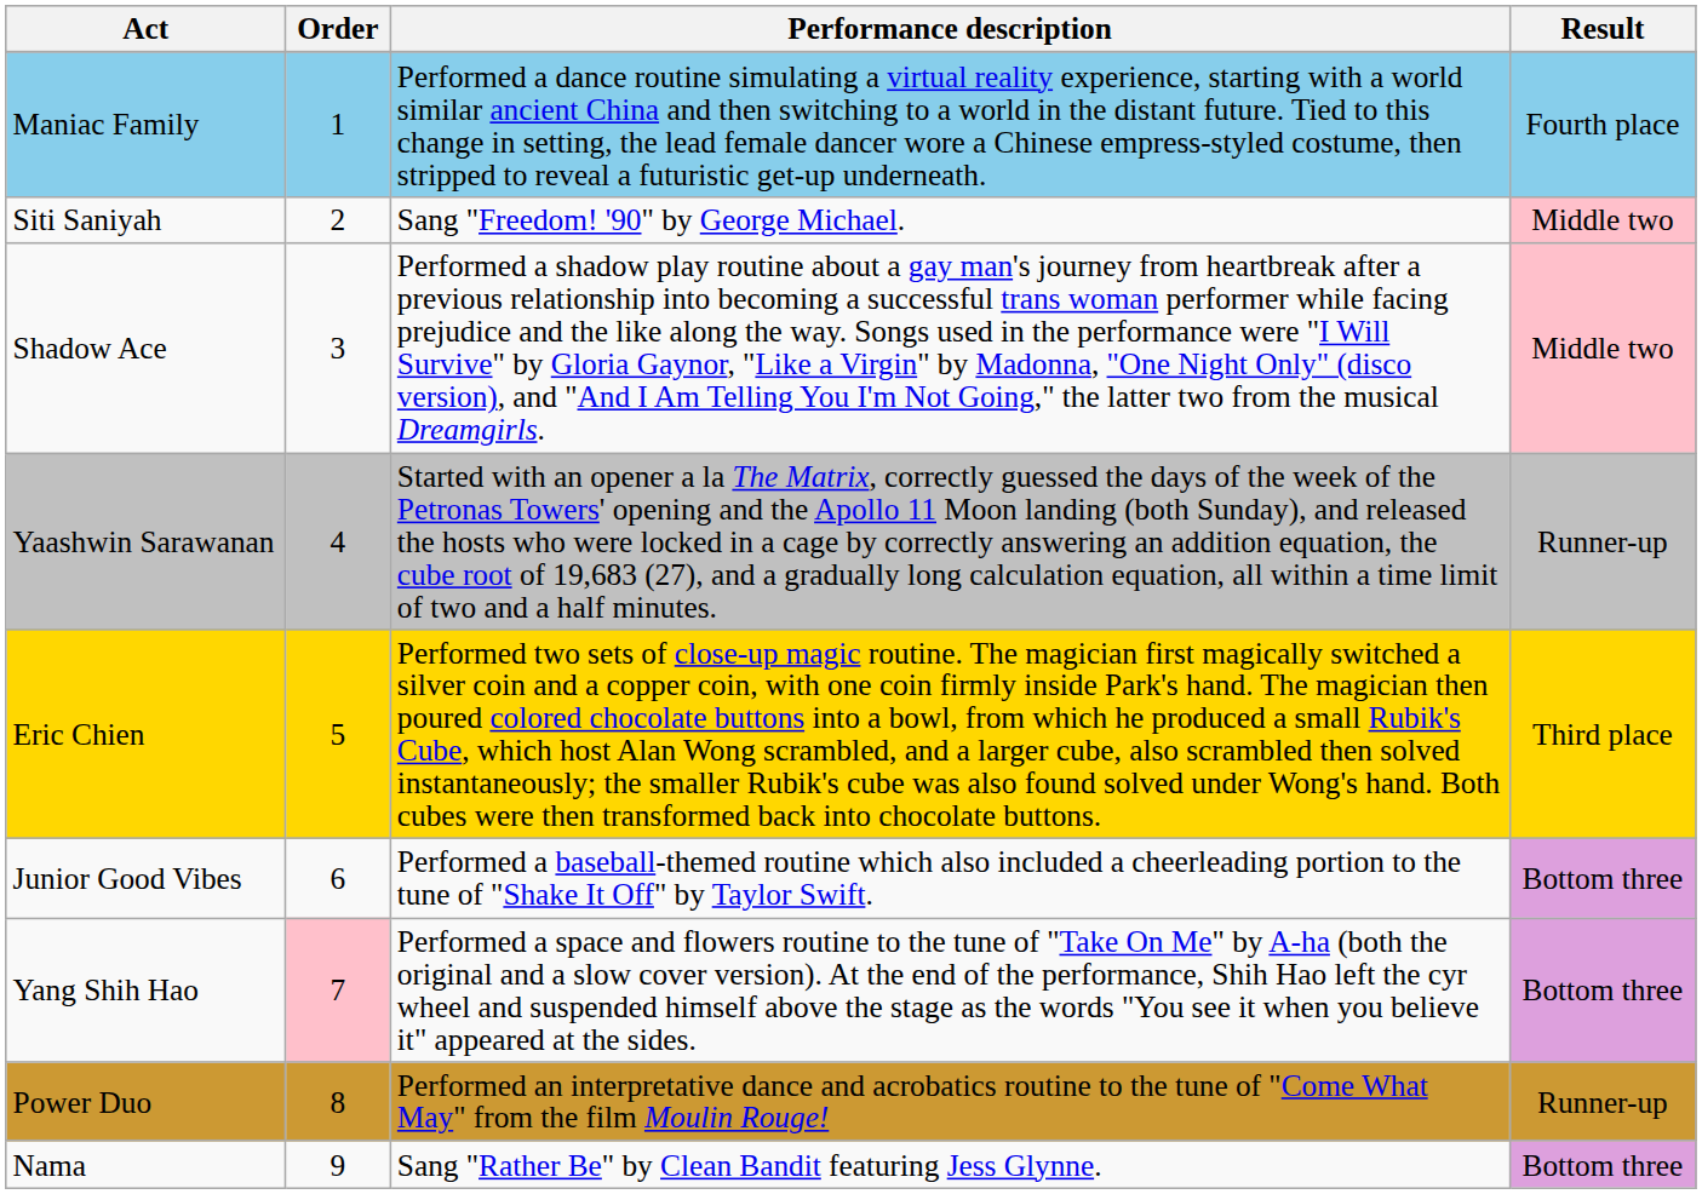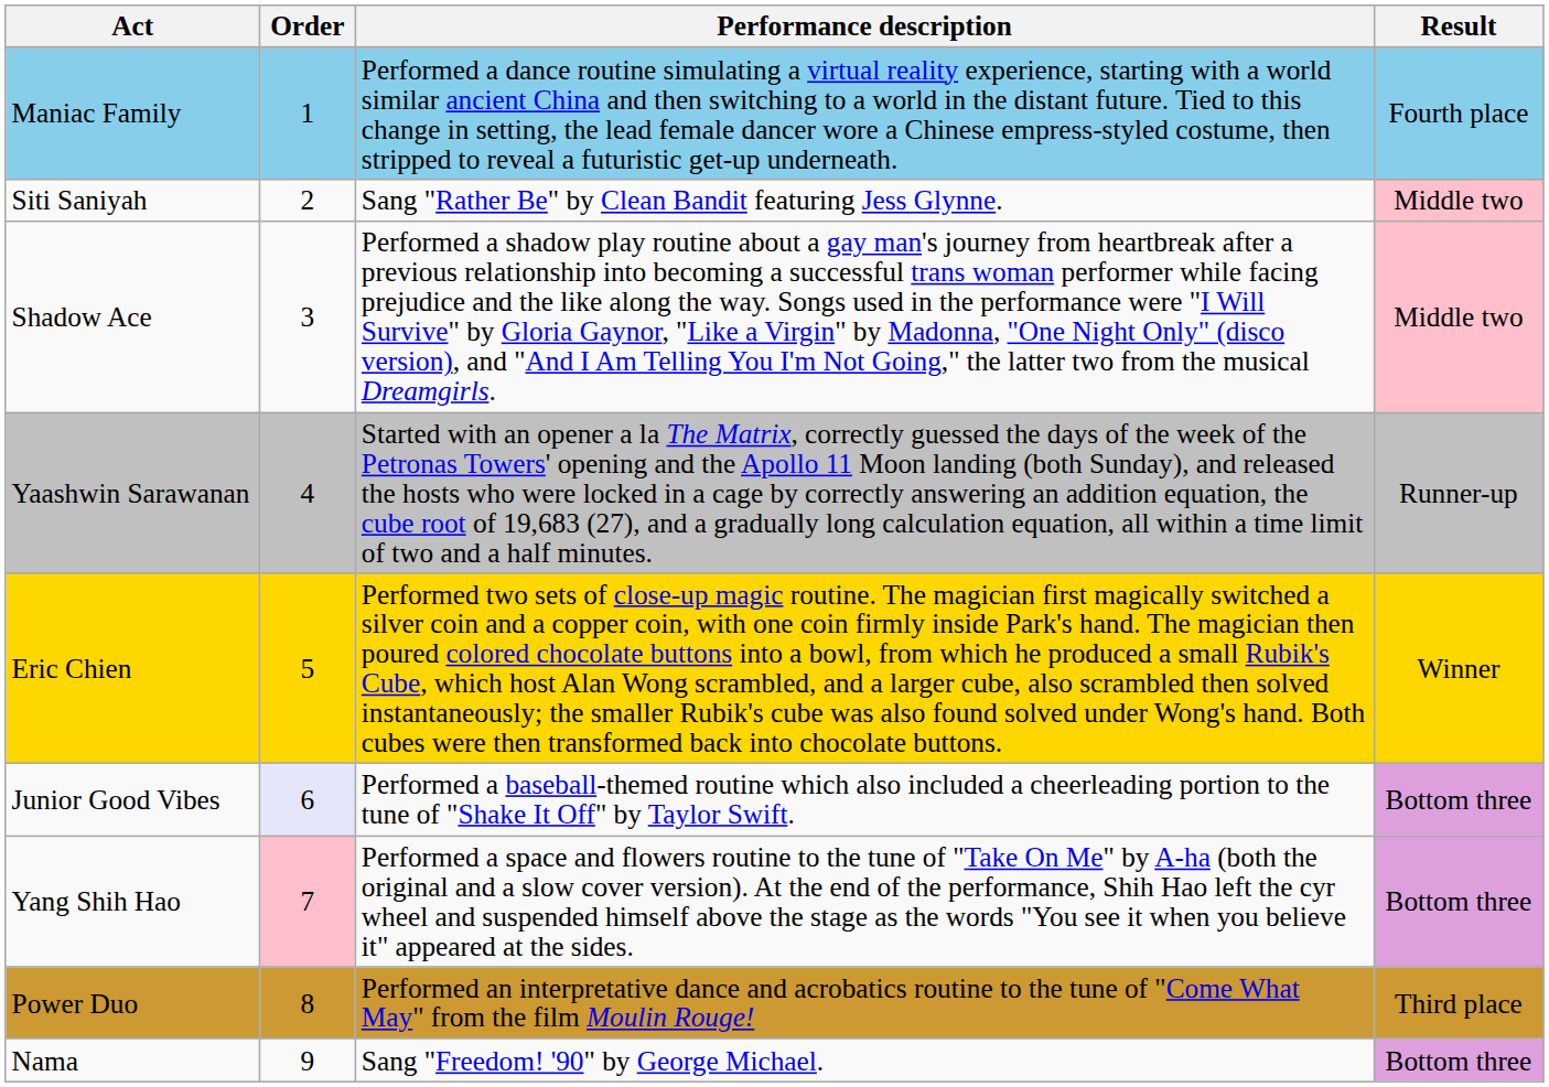 <table class="wikitable" style="text-align:center; line-height:17px; width:100%;">
 <tr>
 <th width="15%">Act</th>
 <th width="05%">Order</th>
 <th width="60%">Performance description</th>
 <th width="10%">Result</th>
 </tr>
 <tr>
 </tr>
 <tr bgcolor=skyblue>
 <td align="left">Maniac Family </td>
 <td>1</td>
 <td align="left">Performed a dance routine simulating a <a href='#'>virtual reality</a> experience, starting with a world similar <a href='#'>ancient China</a> and then switching to a world in the distant future. Tied to this change in setting, the lead female dancer wore a Chinese empress-styled costume, then stripped to reveal a futuristic get-up underneath.</td>
 <td bgcolor=skyblue>Fourth place</td>
 </tr>
 <tr>
 <td align="left">Siti Saniyah </td>
 <td>2</td>
-<td align="left">Sang "<a href='#'>Freedom! '90</a>" by <a href='#'>George Michael</a>.</td>
+<td align="left">Sang "<a href='#'>Rather Be</a>" by <a href='#'>Clean Bandit</a> featuring <a href='#'>Jess Glynne</a>.</td>
 <td bgcolor=pink>Middle two</td>
 </tr>
 <tr>
 <td align="left">Shadow Ace </td>
 <td>3</td>
 <td align="left">Performed a shadow play routine about a <a href='#'>gay man</a>'s journey from heartbreak after a previous relationship into becoming a successful <a href='#'>trans woman</a> performer while facing prejudice and the like along the way.  Songs used in the performance were "<a href='#'>I Will Survive</a>" by <a href='#'>Gloria Gaynor</a>, "<a href='#'>Like a Virgin</a>" by <a href='#'>Madonna</a>, <a href='#'>"One Night Only" (disco version)</a>, and "<a href='#'>And I Am Telling You I'm Not Going</a>," the latter two from the musical <em><a href='#'>Dreamgirls</a></em>.</td>
 <td bgcolor=pink>Middle two</td>
 </tr>
 <tr bgcolor=silver>
 <td align="left">Yaashwin Sarawanan</td>
 <td>4</td>
 <td align="left">Started with an opener a la <em><a href='#'>The Matrix</a></em>, correctly guessed the days of the week of the <a href='#'>Petronas Towers</a>' opening and the <a href='#'>Apollo 11</a> Moon landing (both Sunday), and released the hosts who were locked in a cage by correctly answering an addition equation, the <a href='#'>cube root</a> of 19,683 (27), and a gradually long calculation equation, all within a time limit of two and a half minutes.</td>
 <td>Runner-up</td>
 </tr>
 <tr bgcolor=gold>
 <td align="left">Eric Chien</td>
 <td>5</td>
 <td align="left">Performed two sets of <a href='#'>close-up magic</a> routine. The magician first magically switched a silver coin and a copper coin, with one coin firmly inside Park's hand. The magician then poured <a href='#'>colored chocolate buttons</a> into a bowl, from which he produced a small <a href='#'>Rubik's Cube</a>, which host Alan Wong scrambled, and a larger cube, also scrambled then solved instantaneously; the smaller Rubik's cube was also found solved under Wong's hand. Both cubes were then transformed back into chocolate buttons.</td>
-<td>Third place</td>
+<td>Winner</td>
 </tr>
 <tr>
 <td align="left">Junior Good Vibes </td>
-<td>6</td>
+<td style="background: lavender;">6</td>
 <td align="left">Performed a <a href='#'>baseball</a>-themed routine which also included a cheerleading portion to the tune of "<a href='#'>Shake It Off</a>" by <a href='#'>Taylor Swift</a>.</td>
 <td bgcolor=plum>Bottom three</td>
 </tr>
 <tr>
 <td align="left">Yang Shih Hao</td>
 <td style="background: pink;">7</td>
 <td align="left">Performed a space and flowers routine to the tune of "<a href='#'>Take On Me</a>" by <a href='#'>A-ha</a> (both the original and a slow cover version). At the end of the performance, Shih Hao left the cyr wheel and suspended himself above the stage as the words "You see it when you believe it" appeared at the sides.</td>
 <td bgcolor=plum>Bottom three</td>
 </tr>
 <tr bgcolor=#cc9933>
 <td align="left">Power Duo</td>
 <td>8</td>
 <td align="left">Performed an interpretative dance and acrobatics routine to the tune of "<a href='#'>Come What May</a>" from the film <em><a href='#'>Moulin Rouge!</a></em></td>
-<td>Runner-up</td>
+<td>Third place</td>
 </tr>
 <tr>
 <td align="left">Nama </td>
 <td>9</td>
-<td align="left">Sang "<a href='#'>Rather Be</a>" by <a href='#'>Clean Bandit</a> featuring <a href='#'>Jess Glynne</a>.</td>
+<td align="left">Sang "<a href='#'>Freedom! '90</a>" by <a href='#'>George Michael</a>.</td>
 <td bgcolor=plum>Bottom three</td>
 </tr>
 </table>
